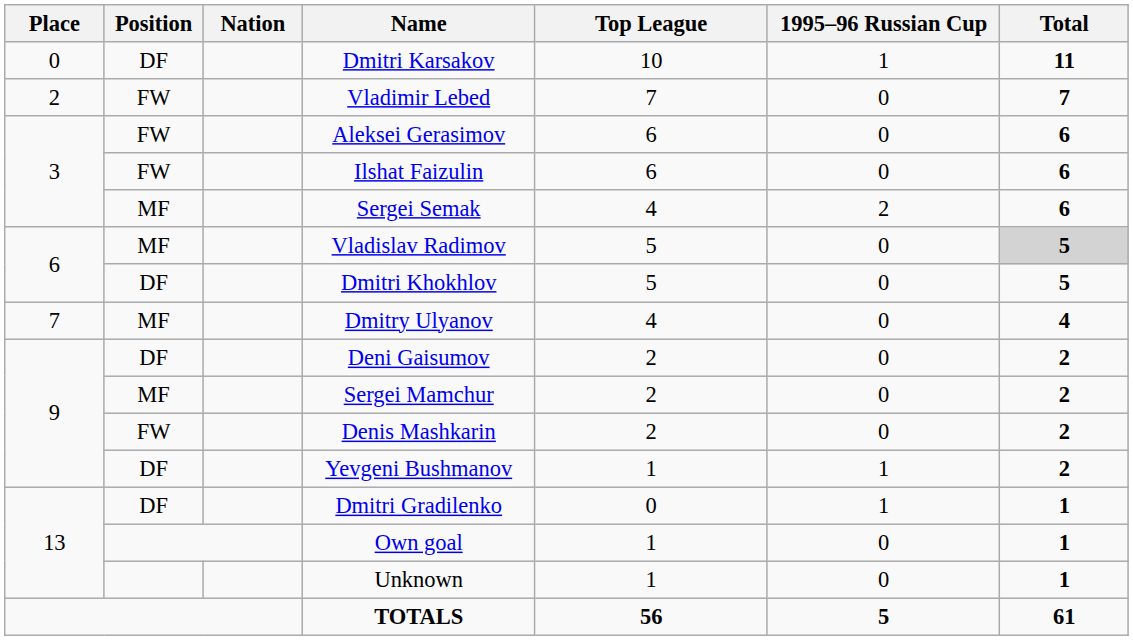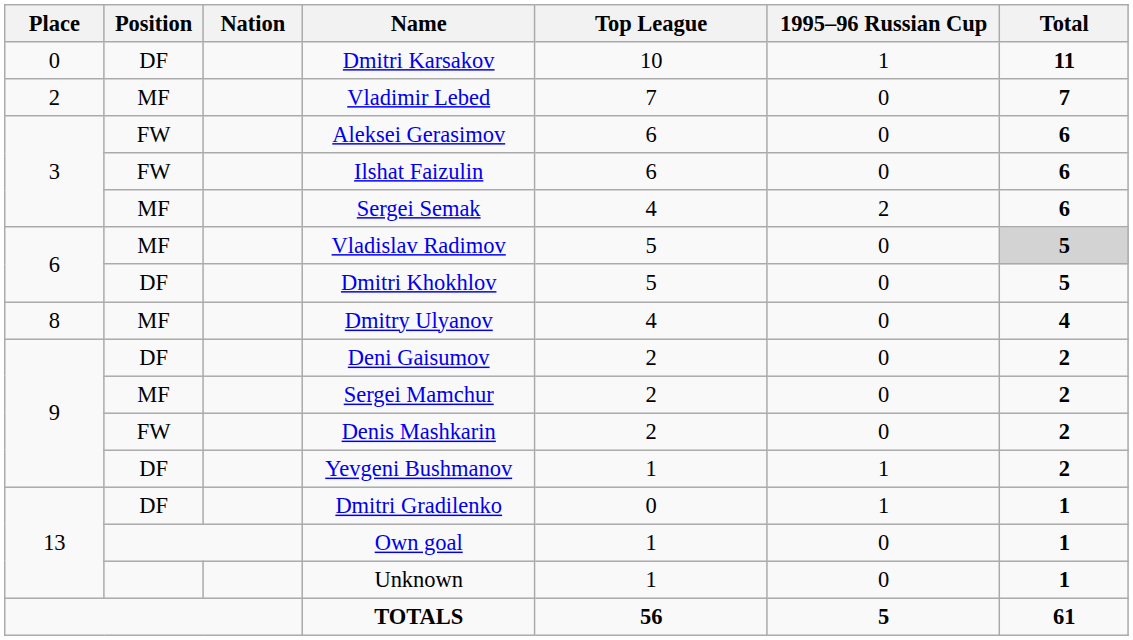 <table class="wikitable" style="font-size: 95%; text-align: center;">
 <tr>
 <th width=60>Place</th>
 <th width=60>Position</th>
 <th width=60>Nation</th>
 <th width=150>Name</th>
 <th width=150>Top League</th>
 <th width=150>1995–96 Russian Cup</th>
 <th width=80><strong>Total</strong></th>
 </tr>
 <tr>
 <td>0</td>
 <td>DF</td>
 <td></td>
 <td><a href='#'>Dmitri Karsakov</a></td>
 <td>10</td>
 <td>1</td>
 <td><strong>11</strong></td>
 </tr>
 <tr>
 <td>2</td>
-<td>FW</td>
+<td>MF</td>
 <td></td>
 <td><a href='#'>Vladimir Lebed</a></td>
 <td>7</td>
 <td>0</td>
 <td><strong>7</strong></td>
 </tr>
 <tr>
 <td rowspan="3">3</td>
 <td>FW</td>
 <td></td>
 <td><a href='#'>Aleksei Gerasimov</a></td>
 <td>6</td>
 <td>0</td>
 <td><strong>6</strong></td>
 </tr>
 <tr>
 <td>FW</td>
 <td></td>
 <td><a href='#'>Ilshat Faizulin</a></td>
 <td>6</td>
 <td>0</td>
 <td><strong>6</strong></td>
 </tr>
 <tr>
 <td>MF</td>
 <td></td>
 <td><a href='#'>Sergei Semak</a></td>
 <td>4</td>
 <td>2</td>
 <td><strong>6</strong></td>
 </tr>
 <tr>
 <td rowspan="2">6</td>
 <td>MF</td>
 <td></td>
 <td><a href='#'>Vladislav Radimov</a></td>
 <td>5</td>
 <td>0</td>
 <td style="background: lightgrey;"><strong>5</strong></td>
 </tr>
 <tr>
 <td>DF</td>
 <td></td>
 <td><a href='#'>Dmitri Khokhlov</a></td>
 <td>5</td>
 <td>0</td>
 <td><strong>5</strong></td>
 </tr>
 <tr>
-<td>7</td>
+<td>8</td>
 <td>MF</td>
 <td></td>
 <td><a href='#'>Dmitry Ulyanov</a></td>
 <td>4</td>
 <td>0</td>
 <td><strong>4</strong></td>
 </tr>
 <tr>
 <td rowspan="4">9</td>
 <td>DF</td>
 <td></td>
 <td><a href='#'>Deni Gaisumov</a></td>
 <td>2</td>
 <td>0</td>
 <td><strong>2</strong></td>
 </tr>
 <tr>
 <td>MF</td>
 <td></td>
 <td><a href='#'>Sergei Mamchur</a></td>
 <td>2</td>
 <td>0</td>
 <td><strong>2</strong></td>
 </tr>
 <tr>
 <td>FW</td>
 <td></td>
 <td><a href='#'>Denis Mashkarin</a></td>
 <td>2</td>
 <td>0</td>
 <td><strong>2</strong></td>
 </tr>
 <tr>
 <td>DF</td>
 <td></td>
 <td><a href='#'>Yevgeni Bushmanov</a></td>
 <td>1</td>
 <td>1</td>
 <td><strong>2</strong></td>
 </tr>
 <tr>
 <td rowspan="3">13</td>
 <td>DF</td>
 <td></td>
 <td><a href='#'>Dmitri Gradilenko</a></td>
 <td>0</td>
 <td>1</td>
 <td><strong>1</strong></td>
 </tr>
 <tr>
 <td colspan="2"></td>
 <td><a href='#'>Own goal</a></td>
 <td>1</td>
 <td>0</td>
 <td><strong>1</strong></td>
 </tr>
 <tr>
 <td></td>
 <td></td>
 <td>Unknown</td>
 <td>1</td>
 <td>0</td>
 <td><strong>1</strong></td>
 </tr>
 <tr>
 <td colspan="3"></td>
 <td><strong>TOTALS</strong></td>
 <td><strong>56</strong></td>
 <td><strong>5</strong></td>
 <td><strong>61</strong></td>
 </tr>
 </table>
